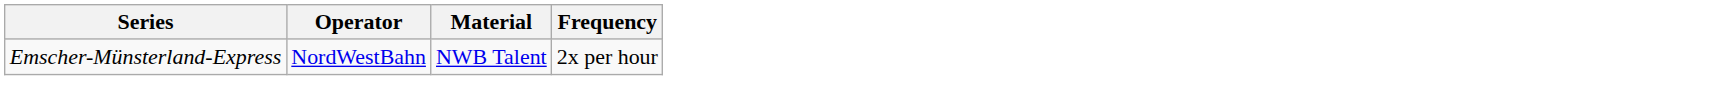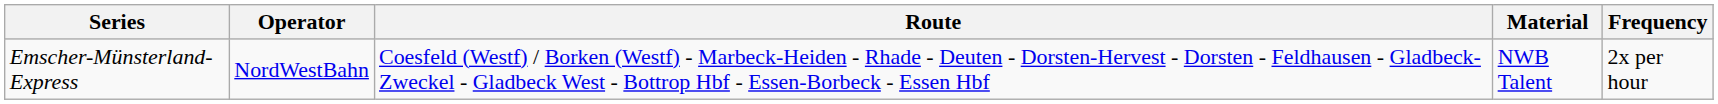 <table class="wikitable vatop">
 <tr>
 <th>Series</th>
 <th>Operator</th>
+<th>Route</th>
 <th>Material</th>
 <th>Frequency</th>
 </tr>
 <tr>
 <td> <em>Emscher-Münsterland-Express</em></td>
 <td><a href='#'>NordWestBahn</a></td>
+<td><a href='#'>Coesfeld (Westf)</a> / <a href='#'>Borken (Westf)</a> - <a href='#'>Marbeck-Heiden</a> - <a href='#'>Rhade</a> - <a href='#'>Deuten</a> - <a href='#'>Dorsten-Hervest</a> - <a href='#'>Dorsten</a> - <a href='#'>Feldhausen</a> - <a href='#'>Gladbeck-Zweckel</a> - <a href='#'>Gladbeck West</a> - <a href='#'>Bottrop Hbf</a> - <a href='#'>Essen-Borbeck</a> - <a href='#'>Essen Hbf</a></td>
 <td><a href='#'>NWB Talent</a></td>
 <td>2x per hour</td>
 </tr>
 </table>
